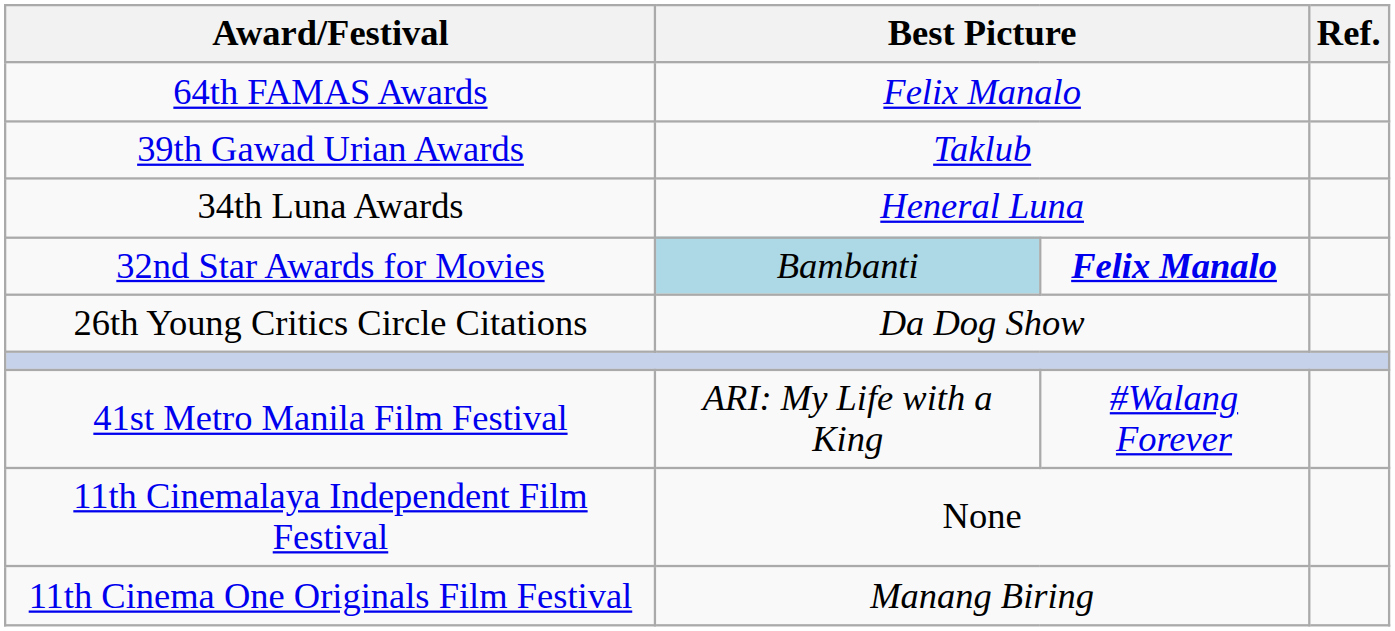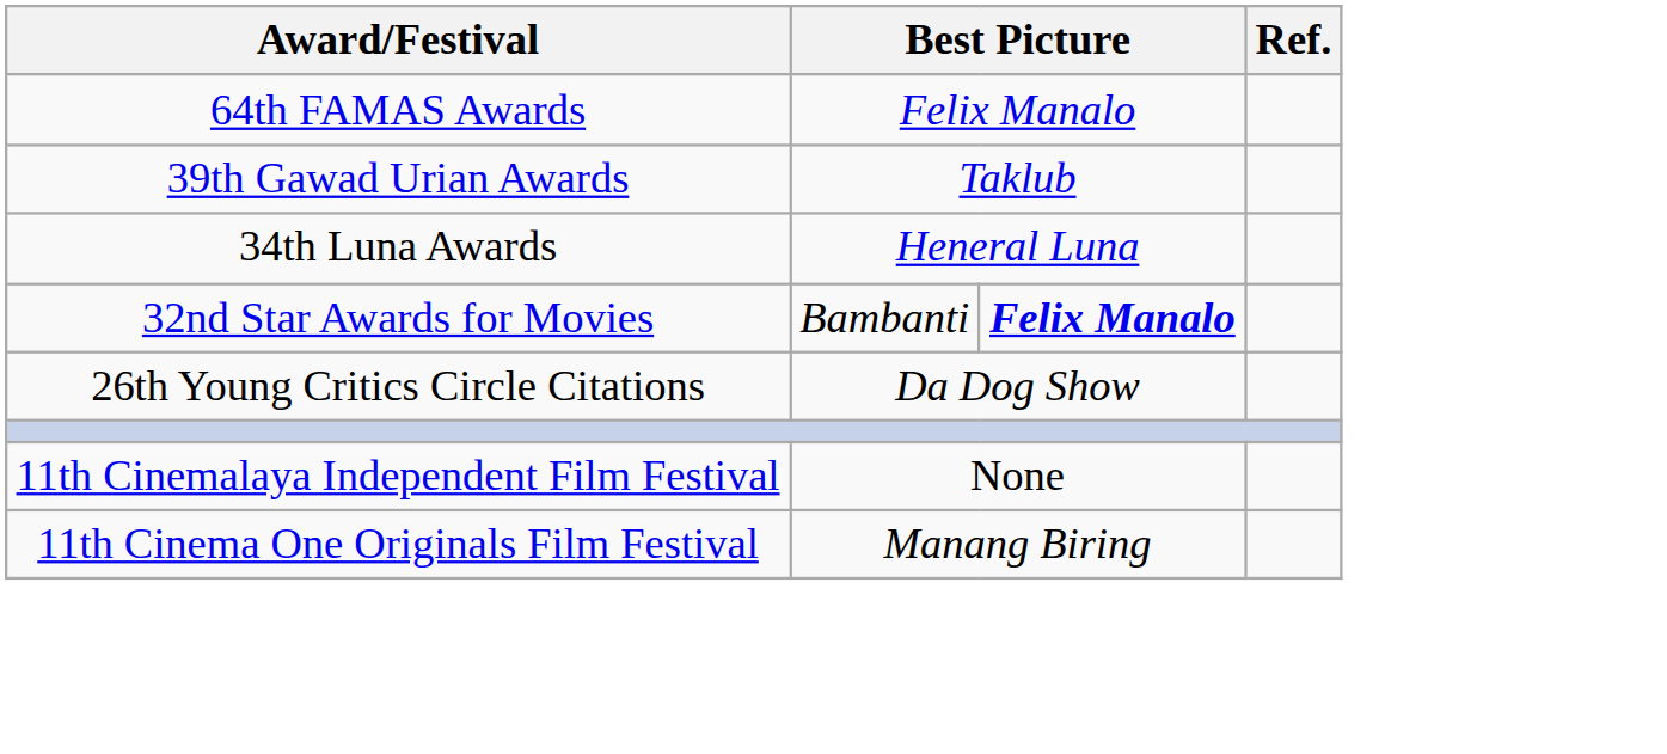 <table class="wikitable" style="text-align:center">
 <tr>
 <th>Award/Festival</th>
 <th colspan=2>Best Picture</th>
 <th>Ref.</th>
 </tr>
 <tr>
 <td><a href='#'>64th FAMAS Awards</a></td>
 <td colspan=2><em><a href='#'>Felix Manalo</a></em></td>
 <td></td>
 </tr>
 <tr>
 <td><a href='#'>39th Gawad Urian Awards</a></td>
 <td colspan=2><em><a href='#'>Taklub</a></em></td>
 <td></td>
 </tr>
 <tr>
 <td>34th Luna Awards</td>
 <td colspan=2><em><a href='#'>Heneral Luna</a></em></td>
 <td></td>
 </tr>
 <tr>
 <td><a href='#'>32nd Star Awards for Movies</a></td>
-<td style="background: lightblue;"><em>Bambanti</em></td>
+<td><em>Bambanti</em></td>
 <td><strong><em><a href='#'>Felix Manalo</a></em></strong></td>
 <td></td>
 </tr>
 <tr>
 <td>26th Young Critics Circle Citations</td>
 <td colspan=2><em>Da Dog Show</em></td>
 <td></td>
 </tr>
 <tr>
 <td style="background:#c5d2ea; text-align:center;" colspan=4></td>
 </tr>
 <tr>
-<td><a href='#'>41st Metro Manila Film Festival</a></td>
-<td><em>ARI: My Life with a King</em></td>
-<td><em><a href='#'>#Walang Forever</a></em></td>
-<td></td>
-</tr>
-<tr>
 <td><a href='#'>11th Cinemalaya Independent Film Festival</a></td>
 <td colspan=2>None</td>
 <td></td>
 </tr>
 <tr>
 <td><a href='#'>11th Cinema One Originals Film Festival</a></td>
 <td colspan=2><em>Manang Biring</em></td>
 <td></td>
 </tr>
 </table>
